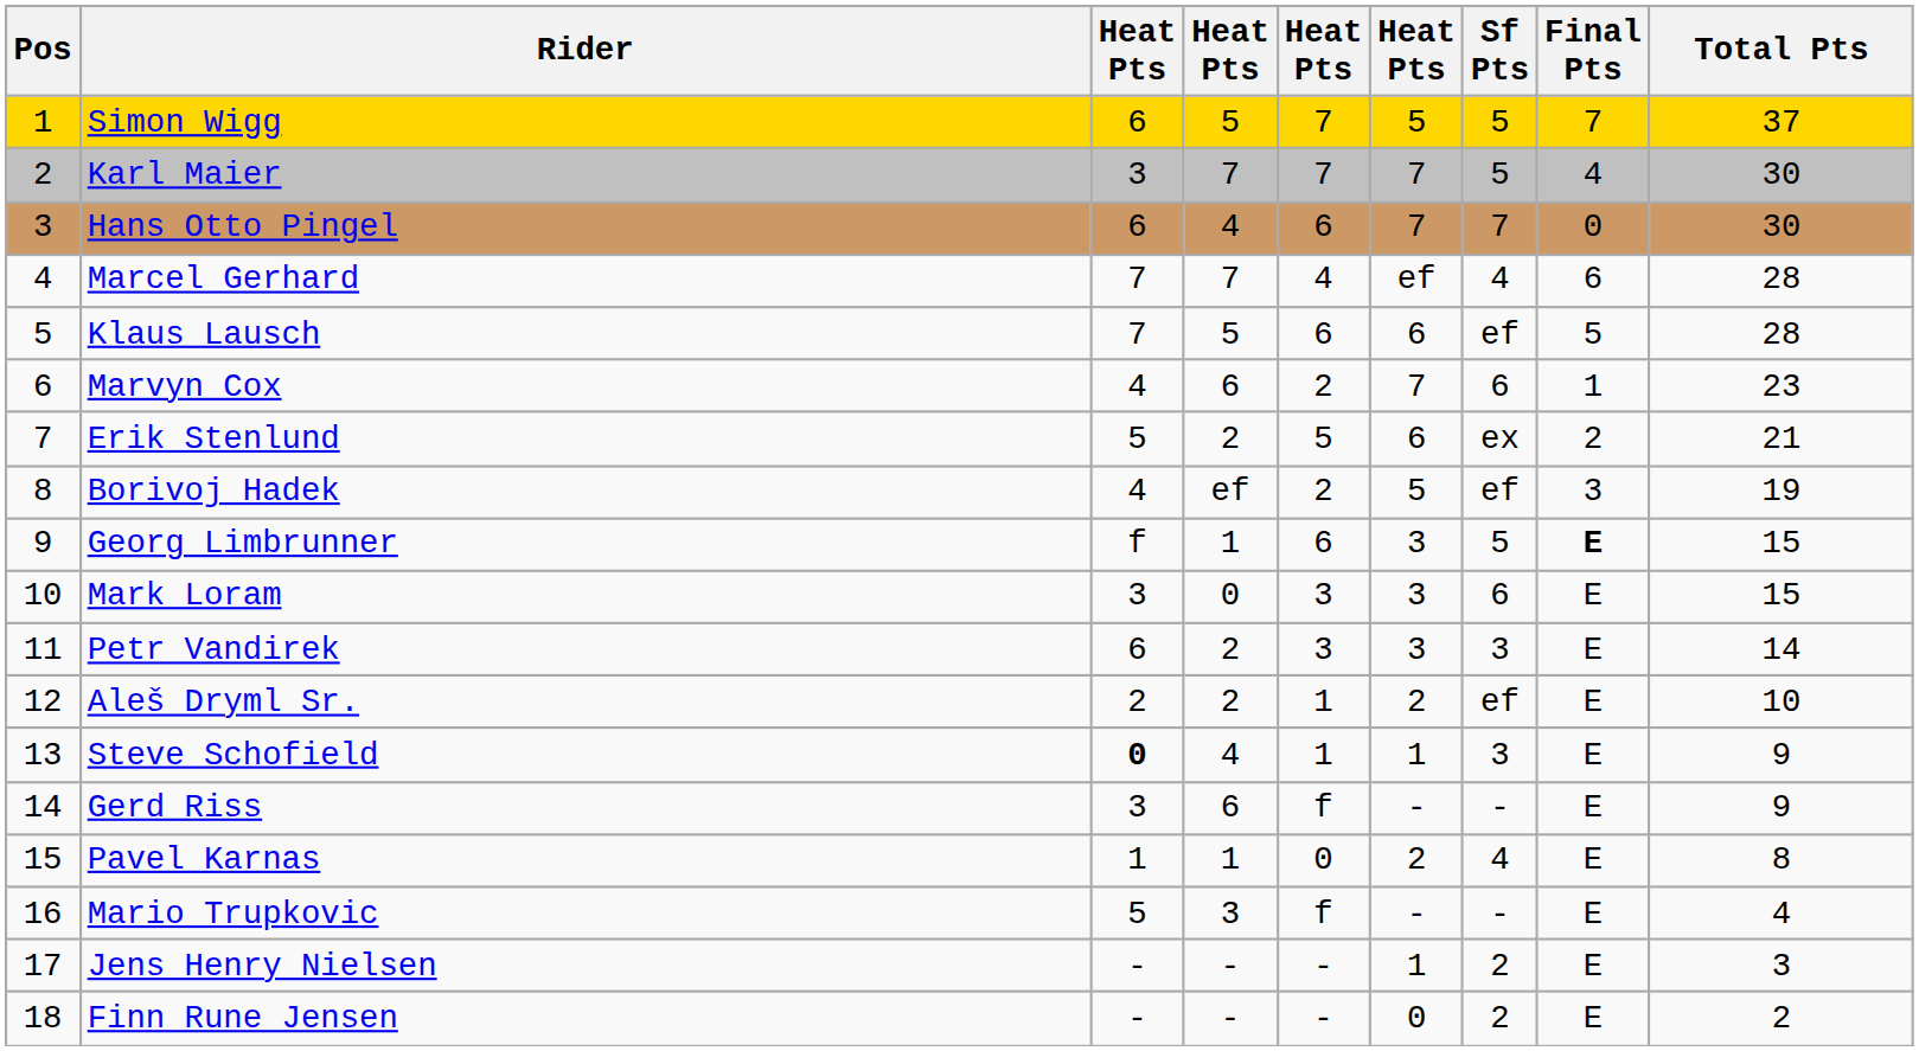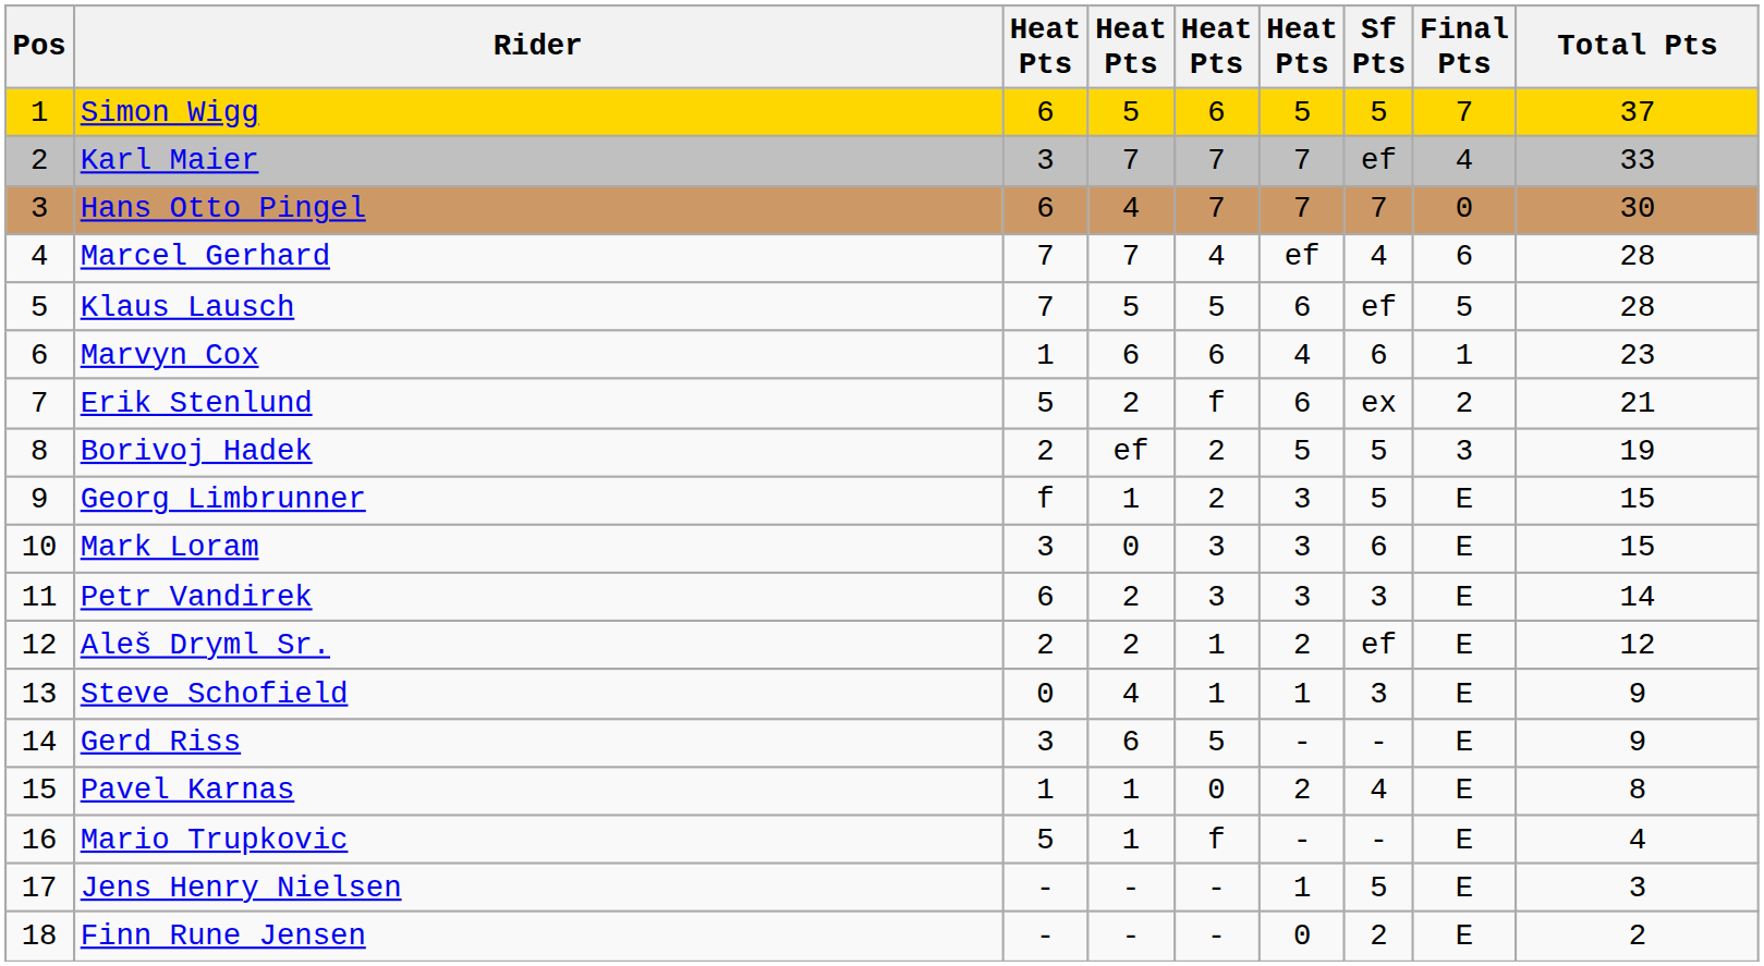 <table class="wikitable" style="font-size: 100%">
 <tr>
 <th width=20>Pos</th>
 <th width=400>Rider</th>
 <th width=20>Heat Pts</th>
 <th width=20>Heat Pts</th>
 <th width=20>Heat Pts</th>
 <th width=20>Heat Pts</th>
 <th width=20>Sf Pts</th>
 <th width=20>Final Pts</th>
 <th width=100>Total Pts</th>
 </tr>
 <tr align=center style="background-color: gold;">
 <td>1</td>
 <td align="left"> <a href='#'>Simon Wigg</a></td>
 <td>6</td>
 <td>5</td>
-<td>7</td>
+<td>6</td>
 <td>5</td>
 <td>5</td>
 <td>7</td>
 <td>37</td>
 </tr>
 <tr align=center style="background-color: silver;">
 <td>2</td>
 <td align="left"> <a href='#'>Karl Maier</a></td>
 <td>3</td>
 <td>7</td>
 <td>7</td>
 <td>7</td>
-<td>5</td>
+<td>ef</td>
 <td>4</td>
-<td>30</td>
+<td>33</td>
 </tr>
 <tr align=center style="background-color: #cc9966;">
 <td>3</td>
 <td align="left"> <a href='#'>Hans Otto Pingel</a></td>
 <td>6</td>
 <td>4</td>
-<td>6</td>
+<td>7</td>
 <td>7</td>
 <td>7</td>
 <td>0</td>
 <td>30</td>
 </tr>
 <tr align=center>
 <td>4</td>
 <td align="left"> <a href='#'>Marcel Gerhard</a></td>
 <td>7</td>
 <td>7</td>
 <td>4</td>
 <td>ef</td>
 <td>4</td>
 <td>6</td>
 <td>28</td>
 </tr>
 <tr align=center>
 <td>5</td>
 <td align="left"> <a href='#'>Klaus Lausch</a></td>
 <td>7</td>
 <td>5</td>
-<td>6</td>
+<td>5</td>
 <td>6</td>
 <td>ef</td>
 <td>5</td>
 <td>28</td>
 </tr>
 <tr align=center>
 <td>6</td>
 <td align="left"> <a href='#'>Marvyn Cox</a></td>
+<td>1</td>
+<td>6</td>
+<td>6</td>
 <td>4</td>
-<td>6</td>
-<td>2</td>
-<td>7</td>
 <td>6</td>
 <td>1</td>
 <td>23</td>
 </tr>
 <tr align=center   ||>
 <td>7</td>
 <td align="left"> <a href='#'>Erik Stenlund</a></td>
 <td>5</td>
 <td>2</td>
-<td>5</td>
+<td>f</td>
 <td>6</td>
 <td>ex</td>
 <td>2</td>
 <td>21</td>
 </tr>
 <tr align=center>
 <td>8</td>
 <td align="left"> <a href='#'>Borivoj Hadek</a></td>
-<td>4</td>
+<td>2</td>
 <td>ef</td>
 <td>2</td>
 <td>5</td>
-<td>ef</td>
+<td>5</td>
 <td>3</td>
 <td>19</td>
 </tr>
 <tr align=center>
 <td>9</td>
 <td align="left"> <a href='#'>Georg Limbrunner</a></td>
 <td>f</td>
 <td>1</td>
-<td>6</td>
+<td>2</td>
 <td>3</td>
 <td>5</td>
-<td><strong>E</strong></td>
+<td>E</td>
 <td>15</td>
 </tr>
 <tr align=center>
 <td>10</td>
 <td align="left"> <a href='#'>Mark Loram</a></td>
 <td>3</td>
 <td>0</td>
 <td>3</td>
 <td>3</td>
 <td>6</td>
 <td>E</td>
 <td>15</td>
 </tr>
 <tr align=center>
 <td>11</td>
 <td align="left"> <a href='#'>Petr Vandirek</a></td>
 <td>6</td>
 <td>2</td>
 <td>3</td>
 <td>3</td>
 <td>3</td>
 <td>E</td>
 <td>14</td>
 </tr>
 <tr align=center>
 <td>12</td>
 <td align="left"> <a href='#'>Aleš Dryml Sr.</a></td>
 <td>2</td>
 <td>2</td>
 <td>1</td>
 <td>2</td>
 <td>ef</td>
 <td>E</td>
-<td>10</td>
+<td>12</td>
 </tr>
 <tr align=center>
 <td>13</td>
 <td align="left"> <a href='#'>Steve Schofield</a></td>
-<td><strong>0</strong></td>
+<td>0</td>
 <td>4</td>
 <td>1</td>
 <td>1</td>
 <td>3</td>
 <td>E</td>
 <td>9</td>
 </tr>
 <tr align=center>
 <td>14</td>
 <td align="left"> <a href='#'>Gerd Riss</a></td>
 <td>3</td>
 <td>6</td>
-<td>f</td>
+<td>5</td>
 <td>-</td>
 <td>-</td>
 <td>E</td>
 <td>9</td>
 </tr>
 <tr align=center>
 <td>15</td>
 <td align="left"> <a href='#'>Pavel Karnas</a></td>
 <td>1</td>
 <td>1</td>
 <td>0</td>
 <td>2</td>
 <td>4</td>
 <td>E</td>
 <td>8</td>
 </tr>
 <tr align=center>
 <td>16</td>
 <td align="left"> <a href='#'>Mario Trupkovic</a></td>
 <td>5</td>
-<td>3</td>
+<td>1</td>
 <td>f</td>
 <td>-</td>
 <td>-</td>
 <td>E</td>
 <td>4</td>
 </tr>
 <tr align=center>
 <td>17</td>
 <td align="left"> <a href='#'>Jens Henry Nielsen</a></td>
 <td>-</td>
 <td>-</td>
 <td>-</td>
 <td>1</td>
-<td>2</td>
+<td>5</td>
 <td>E</td>
 <td>3</td>
 </tr>
 <tr align=center>
 <td>18</td>
 <td align="left"> <a href='#'>Finn Rune Jensen</a></td>
 <td>-</td>
 <td>-</td>
 <td>-</td>
 <td>0</td>
 <td>2</td>
 <td>E</td>
 <td>2</td>
 </tr>
 </table>
